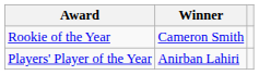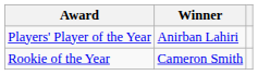 <table class="wikitable">
 <tr>
 <th>Award</th>
 <th>Winner</th>
 <th></th>
 </tr>
 <tr>
+<td><a href='#'>Players' Player of the Year</a></td>
+<td> <a href='#'>Anirban Lahiri</a></td>
+<td></td>
+</tr>
+<tr>
 <td><a href='#'>Rookie of the Year</a></td>
 <td> <a href='#'>Cameron Smith</a></td>
 <td></td>
 </tr>
-<tr>
-<td><a href='#'>Players' Player of the Year</a></td>
-<td> <a href='#'>Anirban Lahiri</a></td>
-<td></td>
-</tr>
 </table>
